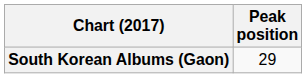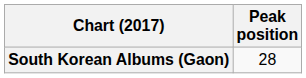 <table class="wikitable plainrowheaders" style="text-align:center">
 <tr>
 <th scope="col">Chart (2017)</th>
 <th scope="col">Peak<br> position</th>
 </tr>
 <tr>
 <th scope="row">South Korean Albums (Gaon)</th>
-<td>29</td>
+<td>28</td>
 </tr>
 </table>
